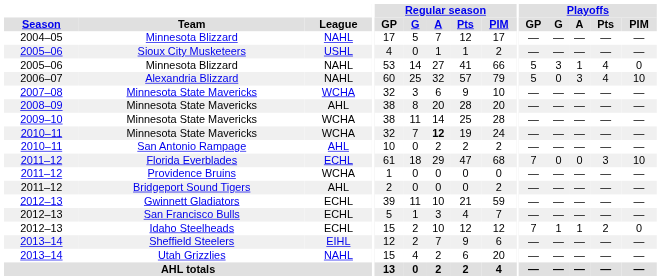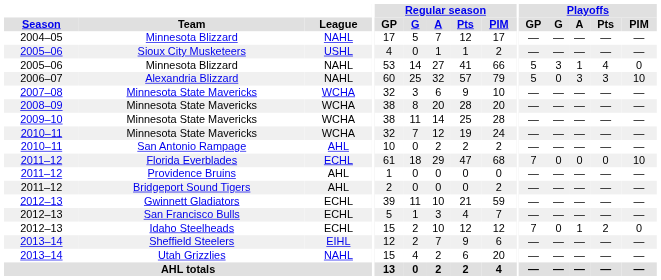 <table border="0" cellpadding="1" cellspacing="0" style="text-align:center; width:60em">
 <tr bgcolor="#e0e0e0">
 <th colspan="3" bgcolor="#ffffff"></th>
 <th rowspan="99" bgcolor="#ffffff"></th>
 <th colspan="5"><a href='#'>Regular season</a></th>
 <th rowspan="99" bgcolor="#ffffff"></th>
 <th colspan="5"><a href='#'>Playoffs</a></th>
 </tr>
 <tr bgcolor="#e0e0e0">
 <th><a href='#'>Season</a></th>
 <th>Team</th>
 <th>League</th>
 <th>GP</th>
 <th><a href='#'>G</a></th>
 <th><a href='#'>A</a></th>
 <th><a href='#'>Pts</a></th>
 <th><a href='#'>PIM</a></th>
 <th>GP</th>
 <th>G</th>
 <th>A</th>
 <th>Pts</th>
 <th>PIM</th>
 </tr>
 <tr>
 <td>2004–05</td>
 <td><a href='#'>Minnesota Blizzard</a></td>
 <td><a href='#'>NAHL</a></td>
 <td>17</td>
 <td>5</td>
 <td>7</td>
 <td>12</td>
 <td>17</td>
 <td>—</td>
 <td>—</td>
 <td>—</td>
 <td>—</td>
 <td>—</td>
 </tr>
 <tr bgcolor="#f0f0f0">
 <td><a href='#'>2005–06</a></td>
 <td><a href='#'>Sioux City Musketeers</a></td>
 <td><a href='#'>USHL</a></td>
 <td>4</td>
 <td>0</td>
 <td>1</td>
 <td>1</td>
 <td>2</td>
 <td>—</td>
 <td>—</td>
 <td>—</td>
 <td>—</td>
 <td>—</td>
 </tr>
 <tr>
 <td>2005–06</td>
 <td>Minnesota Blizzard</td>
 <td>NAHL</td>
 <td>53</td>
 <td>14</td>
 <td>27</td>
 <td>41</td>
 <td>66</td>
 <td>5</td>
 <td>3</td>
 <td>1</td>
 <td>4</td>
 <td>0</td>
 </tr>
 <tr bgcolor="#f0f0f0">
 <td>2006–07</td>
 <td><a href='#'>Alexandria Blizzard</a></td>
 <td>NAHL</td>
 <td>60</td>
 <td>25</td>
 <td>32</td>
 <td>57</td>
 <td>79</td>
 <td>5</td>
 <td>0</td>
 <td>3</td>
-<td>4</td>
+<td>3</td>
 <td>10</td>
 </tr>
 <tr>
 <td><a href='#'>2007–08</a></td>
 <td><a href='#'>Minnesota State Mavericks</a></td>
 <td><a href='#'>WCHA</a></td>
 <td>32</td>
 <td>3</td>
 <td>6</td>
 <td>9</td>
 <td>10</td>
 <td>—</td>
 <td>—</td>
 <td>—</td>
 <td>—</td>
 <td>—</td>
 </tr>
 <tr bgcolor="#f0f0f0">
 <td><a href='#'>2008–09</a></td>
 <td>Minnesota State Mavericks</td>
-<td>AHL</td>
+<td>WCHA</td>
 <td>38</td>
 <td>8</td>
 <td>20</td>
 <td>28</td>
 <td>20</td>
 <td>—</td>
 <td>—</td>
 <td>—</td>
 <td>—</td>
 <td>—</td>
 </tr>
 <tr>
 <td><a href='#'>2009–10</a></td>
 <td>Minnesota State Mavericks</td>
 <td>WCHA</td>
 <td>38</td>
 <td>11</td>
 <td>14</td>
 <td>25</td>
 <td>28</td>
 <td>—</td>
 <td>—</td>
 <td>—</td>
 <td>—</td>
 <td>—</td>
 </tr>
 <tr bgcolor="#f0f0f0">
 <td><a href='#'>2010–11</a></td>
 <td>Minnesota State Mavericks</td>
 <td>WCHA</td>
 <td>32</td>
 <td>7</td>
-<td><strong>12</strong></td>
+<td>12</td>
 <td>19</td>
 <td>24</td>
 <td>—</td>
 <td>—</td>
 <td>—</td>
 <td>—</td>
 <td>—</td>
 </tr>
 <tr>
 <td><a href='#'>2010–11</a></td>
 <td><a href='#'>San Antonio Rampage</a></td>
 <td><a href='#'>AHL</a></td>
 <td>10</td>
 <td>0</td>
 <td>2</td>
 <td>2</td>
 <td>2</td>
 <td>—</td>
 <td>—</td>
 <td>—</td>
 <td>—</td>
 <td>—</td>
 </tr>
 <tr bgcolor="#f0f0f0">
 <td><a href='#'>2011–12</a></td>
 <td><a href='#'>Florida Everblades</a></td>
 <td><a href='#'>ECHL</a></td>
 <td>61</td>
 <td>18</td>
 <td>29</td>
 <td>47</td>
 <td>68</td>
 <td>7</td>
 <td>0</td>
 <td>0</td>
-<td>3</td>
+<td>0</td>
 <td>10</td>
 </tr>
 <tr>
 <td><a href='#'>2011–12</a></td>
 <td><a href='#'>Providence Bruins</a></td>
-<td>WCHA</td>
+<td>AHL</td>
 <td>1</td>
 <td>0</td>
 <td>0</td>
 <td>0</td>
 <td>0</td>
 <td>—</td>
 <td>—</td>
 <td>—</td>
 <td>—</td>
 <td>—</td>
 </tr>
 <tr bgcolor="#f0f0f0">
 <td>2011–12</td>
 <td><a href='#'>Bridgeport Sound Tigers</a></td>
 <td>AHL</td>
 <td>2</td>
 <td>0</td>
 <td>0</td>
 <td>0</td>
 <td>2</td>
 <td>—</td>
 <td>—</td>
 <td>—</td>
 <td>—</td>
 <td>—</td>
 </tr>
 <tr>
 <td><a href='#'>2012–13</a></td>
 <td><a href='#'>Gwinnett Gladiators</a></td>
 <td>ECHL</td>
 <td>39</td>
 <td>11</td>
 <td>10</td>
 <td>21</td>
 <td>59</td>
 <td>—</td>
 <td>—</td>
 <td>—</td>
 <td>—</td>
 <td>—</td>
 </tr>
 <tr bgcolor="#f0f0f0">
 <td>2012–13</td>
 <td><a href='#'>San Francisco Bulls</a></td>
 <td>ECHL</td>
 <td>5</td>
 <td>1</td>
 <td>3</td>
 <td>4</td>
 <td>7</td>
 <td>—</td>
 <td>—</td>
 <td>—</td>
 <td>—</td>
 <td>—</td>
 </tr>
 <tr>
 <td>2012–13</td>
 <td><a href='#'>Idaho Steelheads</a></td>
 <td>ECHL</td>
 <td>15</td>
 <td>2</td>
 <td>10</td>
 <td>12</td>
 <td>12</td>
 <td>7</td>
-<td>1</td>
+<td>0</td>
 <td>1</td>
 <td>2</td>
 <td>0</td>
 </tr>
 <tr bgcolor="#f0f0f0">
 <td><a href='#'>2013–14</a></td>
 <td><a href='#'>Sheffield Steelers</a></td>
 <td><a href='#'>EIHL</a></td>
 <td>12</td>
 <td>2</td>
 <td>7</td>
 <td>9</td>
 <td>6</td>
 <td>—</td>
 <td>—</td>
 <td>—</td>
 <td>—</td>
 <td>—</td>
 </tr>
 <tr>
 <td><a href='#'>2013–14</a></td>
 <td><a href='#'>Utah Grizzlies</a></td>
 <td><a href='#'>NAHL</a></td>
 <td>15</td>
 <td>4</td>
 <td>2</td>
 <td>6</td>
 <td>20</td>
 <td>—</td>
 <td>—</td>
 <td>—</td>
 <td>—</td>
 <td>—</td>
 </tr>
 <tr bgcolor="#e0e0e0">
 <th colspan="3">AHL totals</th>
 <th>13</th>
 <th>0</th>
 <th>2</th>
 <th>2</th>
 <th>4</th>
 <th>—</th>
 <th>—</th>
 <th>—</th>
 <th>—</th>
 <th>—</th>
 </tr>
 </table>
